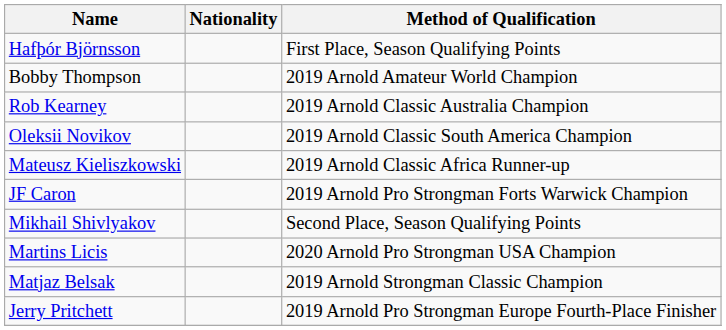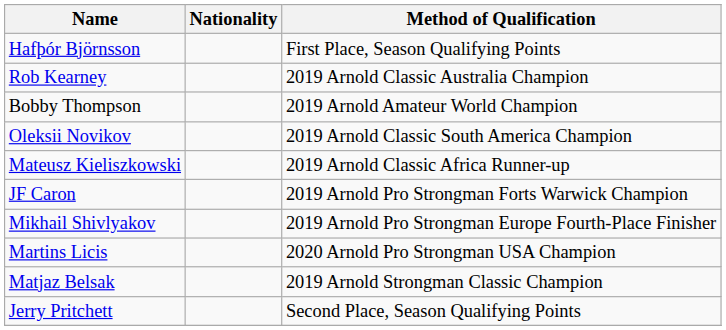 <table class="wikitable">
 <tr>
 <th>Name</th>
 <th>Nationality</th>
 <th>Method of Qualification</th>
 </tr>
 <tr>
 <td><a href='#'>Hafþór Björnsson</a></td>
 <td></td>
 <td>First Place, Season Qualifying Points</td>
 </tr>
 <tr>
+<td><a href='#'>Rob Kearney</a></td>
+<td></td>
+<td>2019 Arnold Classic Australia Champion</td>
+</tr>
+<tr>
 <td>Bobby Thompson</td>
 <td></td>
 <td>2019 Arnold Amateur World Champion</td>
-</tr>
-<tr>
-<td><a href='#'>Rob Kearney</a></td>
-<td></td>
-<td>2019 Arnold Classic Australia Champion</td>
 </tr>
 <tr>
 <td><a href='#'>Oleksii Novikov</a></td>
 <td></td>
 <td>2019 Arnold Classic South America Champion</td>
 </tr>
 <tr>
 <td><a href='#'>Mateusz Kieliszkowski</a></td>
 <td></td>
 <td>2019 Arnold Classic Africa Runner-up</td>
 </tr>
 <tr>
 <td><a href='#'>JF Caron</a></td>
 <td></td>
 <td>2019 Arnold Pro Strongman Forts Warwick Champion</td>
 </tr>
 <tr>
 <td><a href='#'>Mikhail Shivlyakov</a></td>
 <td></td>
-<td>Second Place, Season Qualifying Points</td>
+<td>2019 Arnold Pro Strongman Europe Fourth-Place Finisher</td>
 </tr>
 <tr>
 <td><a href='#'>Martins Licis</a></td>
 <td></td>
 <td>2020 Arnold Pro Strongman USA Champion</td>
 </tr>
 <tr>
 <td><a href='#'>Matjaz Belsak</a></td>
 <td></td>
 <td>2019 Arnold Strongman Classic Champion</td>
 </tr>
 <tr>
 <td><a href='#'>Jerry Pritchett</a></td>
 <td></td>
-<td>2019 Arnold Pro Strongman Europe Fourth-Place Finisher</td>
+<td>Second Place, Season Qualifying Points</td>
 </tr>
 <tr>
 </tr>
 </table>
